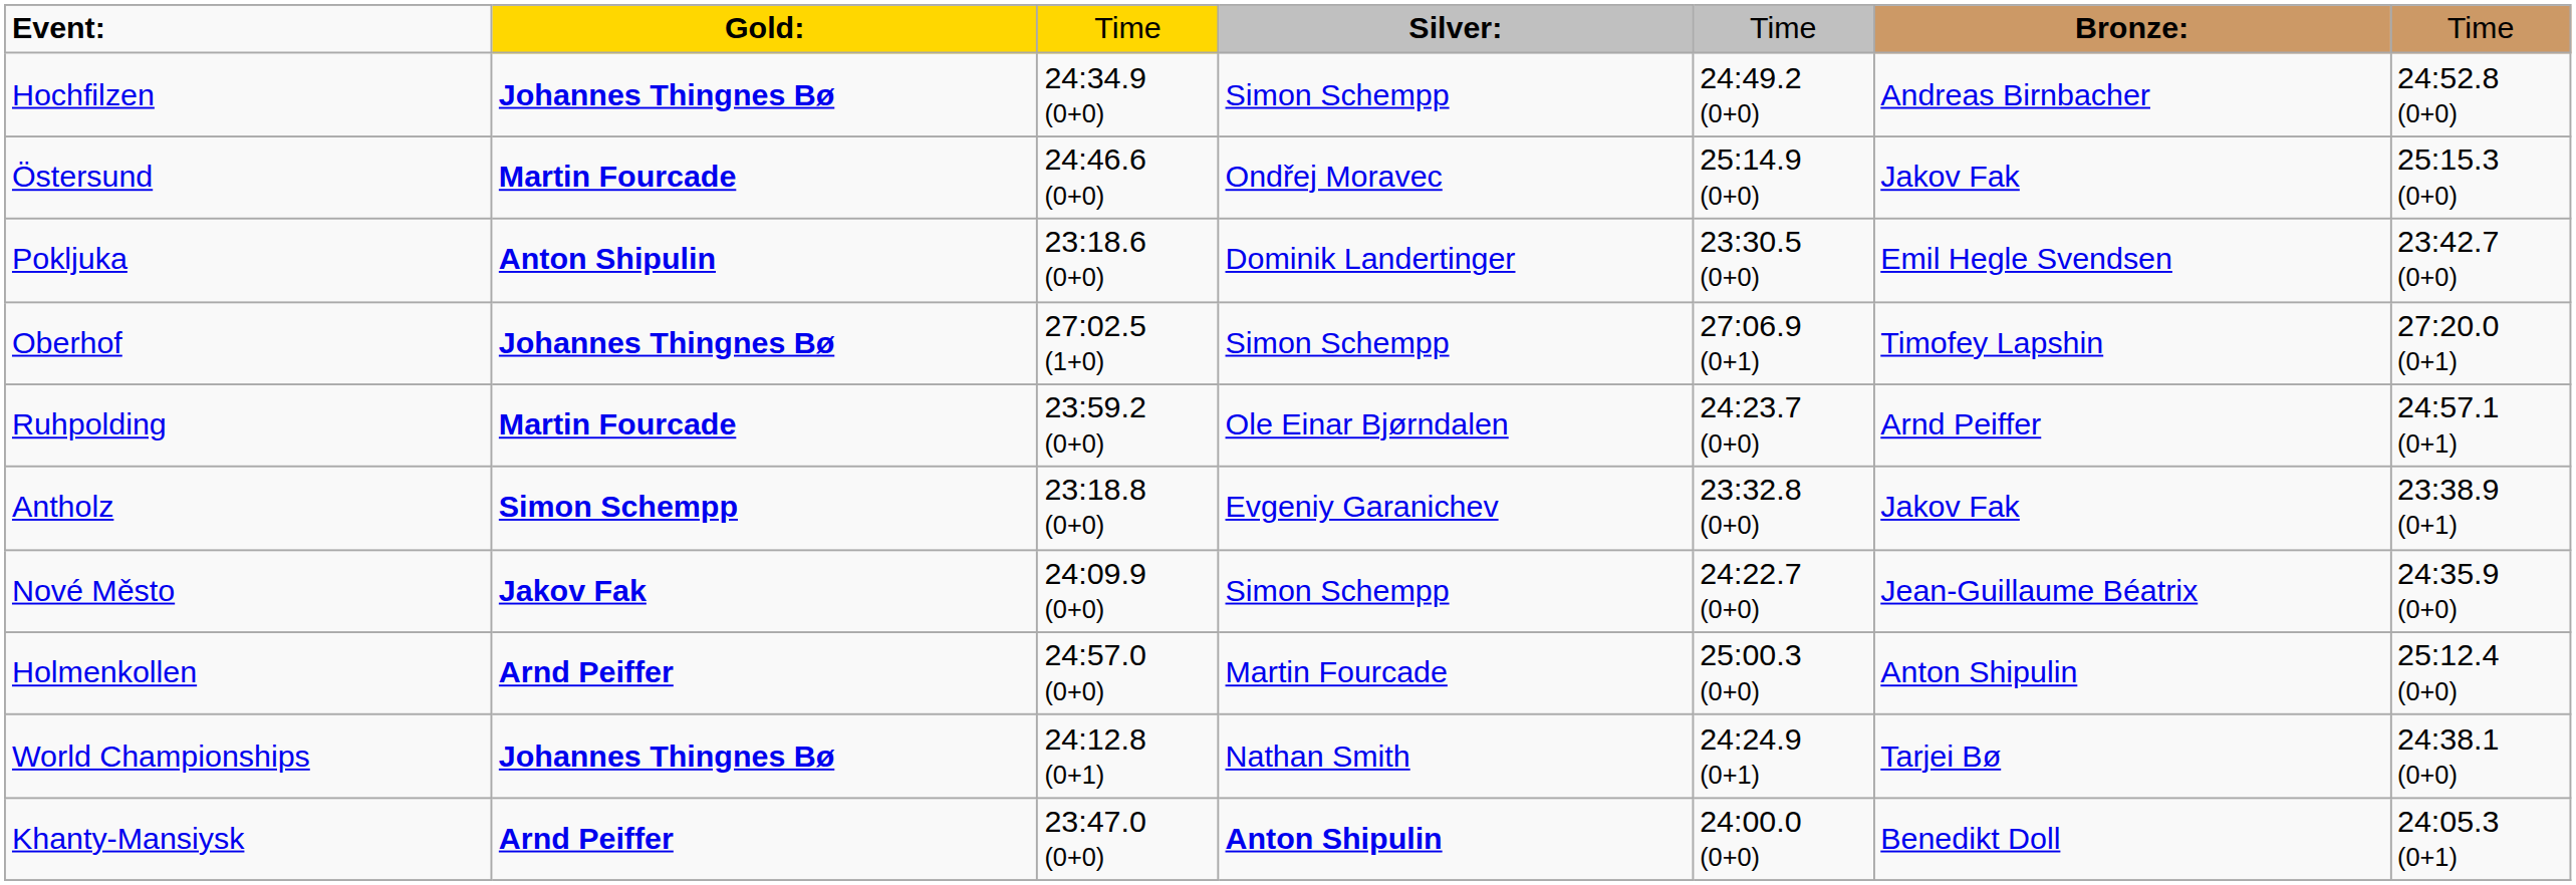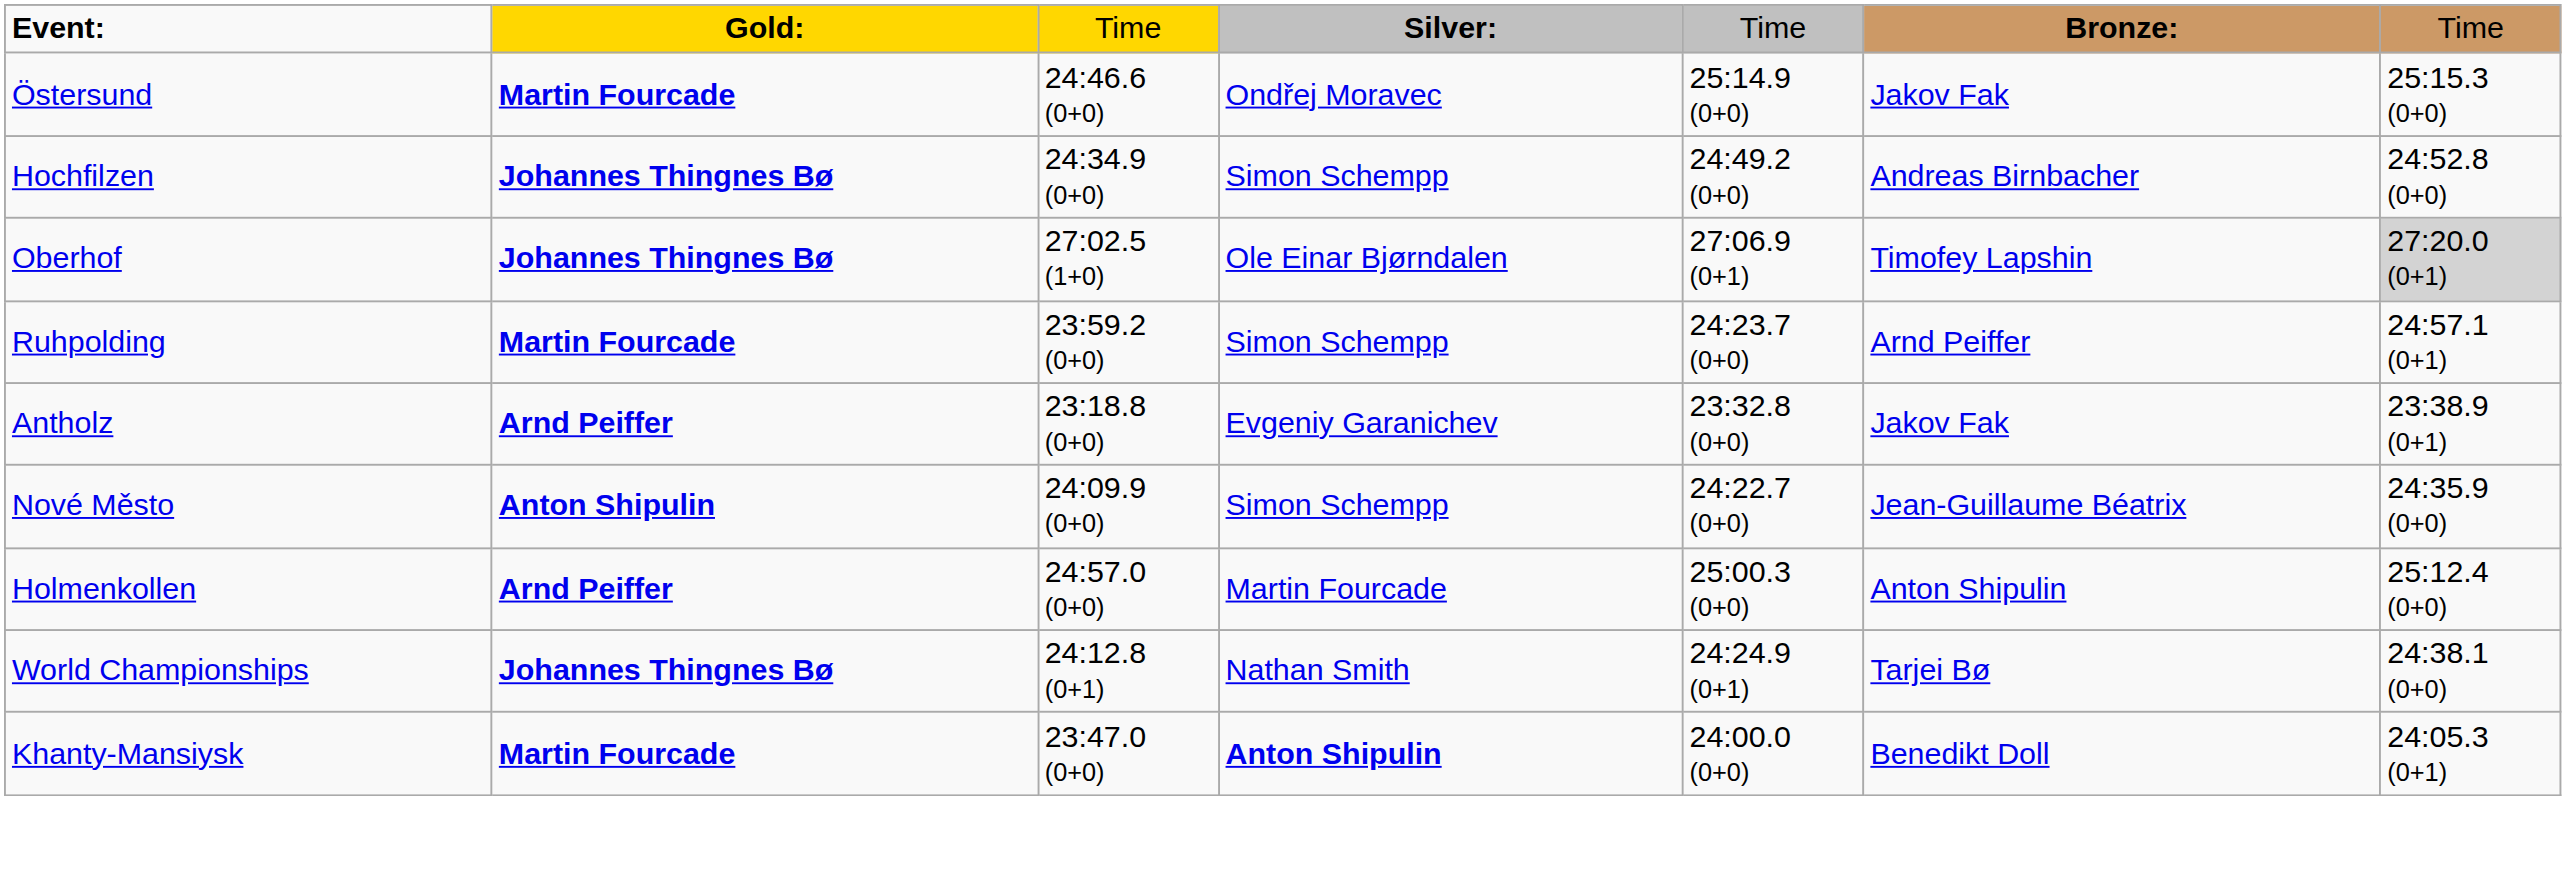 <table class="wikitable" width=85%>
 <tr>
 <td><strong>Event:</strong></td>
 <td style="text-align:center;background-color:gold;"><strong>Gold:</strong></td>
 <td style="text-align:center;background-color:gold;">Time</td>
 <td style="text-align:center;background-color:silver;"><strong>Silver:</strong></td>
 <td style="text-align:center;background-color:silver;">Time</td>
 <td style="text-align:center;background-color:#CC9966;"><strong>Bronze:</strong></td>
 <td style="text-align:center;background-color:#CC9966;">Time</td>
 </tr>
 <tr>
+<td><a href='#'>Östersund</a><br></td>
+<td><strong><a href='#'>Martin Fourcade</a></strong><br><small></small></td>
+<td>24:46.6<br><small>(0+0)</small></td>
+<td><a href='#'>Ondřej Moravec</a><br><small></small></td>
+<td>25:14.9<br><small>(0+0)</small></td>
+<td><a href='#'>Jakov Fak</a><br><small></small></td>
+<td>25:15.3<br><small>(0+0)</small></td>
+</tr>
+<tr>
 <td><a href='#'>Hochfilzen</a><br></td>
 <td><strong><a href='#'>Johannes Thingnes Bø</a></strong><br><small></small></td>
 <td>24:34.9<br><small>(0+0)</small></td>
 <td><a href='#'>Simon Schempp</a><br><small></small></td>
 <td>24:49.2<br><small>(0+0)</small></td>
 <td><a href='#'>Andreas Birnbacher</a><br><small></small></td>
 <td>24:52.8<br><small>(0+0)</small></td>
 </tr>
 <tr>
-<td><a href='#'>Östersund</a><br></td>
-<td><strong><a href='#'>Martin Fourcade</a></strong><br><small></small></td>
-<td>24:46.6<br><small>(0+0)</small></td>
-<td><a href='#'>Ondřej Moravec</a><br><small></small></td>
-<td>25:14.9<br><small>(0+0)</small></td>
-<td><a href='#'>Jakov Fak</a><br><small></small></td>
-<td>25:15.3<br><small>(0+0)</small></td>
-</tr>
-<tr>
-<td><a href='#'>Pokljuka</a><br></td>
-<td><strong><a href='#'>Anton Shipulin</a></strong><br><small></small></td>
-<td>23:18.6<br><small>(0+0)</small></td>
-<td><a href='#'>Dominik Landertinger</a><br><small></small></td>
-<td>23:30.5<br><small>(0+0)</small></td>
-<td><a href='#'>Emil Hegle Svendsen</a><br><small></small></td>
-<td>23:42.7<br><small>(0+0)</small></td>
-</tr>
-<tr>
 <td><a href='#'>Oberhof</a><br></td>
 <td><strong><a href='#'>Johannes Thingnes Bø</a></strong><br><small></small></td>
 <td>27:02.5<br><small>(1+0)</small></td>
-<td><a href='#'>Simon Schempp</a><br><small></small></td>
+<td><a href='#'>Ole Einar Bjørndalen</a><br><small></small></td>
 <td>27:06.9<br><small>(0+1)</small></td>
 <td><a href='#'>Timofey Lapshin</a><br><small></small></td>
-<td>27:20.0<br><small>(0+1)</small></td>
+<td style="background: lightgrey;">27:20.0<br><small>(0+1)</small></td>
 </tr>
 <tr>
 <td><a href='#'>Ruhpolding</a><br></td>
 <td><strong><a href='#'>Martin Fourcade</a></strong><br><small></small></td>
 <td>23:59.2<br><small>(0+0)</small></td>
-<td><a href='#'>Ole Einar Bjørndalen</a><br><small></small></td>
+<td><a href='#'>Simon Schempp</a><br><small></small></td>
 <td>24:23.7<br><small>(0+0)</small></td>
 <td><a href='#'>Arnd Peiffer</a><br><small></small></td>
 <td>24:57.1<br><small>(0+1)</small></td>
 </tr>
 <tr>
 <td><a href='#'>Antholz</a><br></td>
-<td><strong><a href='#'>Simon Schempp</a></strong><br><small></small></td>
+<td><strong><a href='#'>Arnd Peiffer</a></strong><br><small></small></td>
 <td>23:18.8<br><small>(0+0)</small></td>
 <td><a href='#'>Evgeniy Garanichev</a><br><small></small></td>
 <td>23:32.8<br><small>(0+0)</small></td>
 <td><a href='#'>Jakov Fak</a><br><small></small></td>
 <td>23:38.9<br><small>(0+1)</small></td>
 </tr>
 <tr>
 <td><a href='#'>Nové Město</a><br></td>
-<td><strong><a href='#'>Jakov Fak</a></strong><br><small></small></td>
+<td><strong><a href='#'>Anton Shipulin</a></strong><br><small></small></td>
 <td>24:09.9<br><small>(0+0)</small></td>
 <td><a href='#'>Simon Schempp</a><br><small></small></td>
 <td>24:22.7<br><small>(0+0)</small></td>
 <td><a href='#'>Jean-Guillaume Béatrix</a><br><small></small></td>
 <td>24:35.9<br><small>(0+0)</small></td>
 </tr>
 <tr>
 <td><a href='#'>Holmenkollen</a><br></td>
 <td><strong><a href='#'>Arnd Peiffer</a></strong><br><small></small></td>
 <td>24:57.0<br><small>(0+0)</small></td>
 <td><a href='#'>Martin Fourcade</a><br><small></small></td>
 <td>25:00.3<br><small>(0+0)</small></td>
 <td><a href='#'>Anton Shipulin</a><br><small></small></td>
 <td>25:12.4<br><small>(0+0)</small></td>
 </tr>
 <tr>
 <td><a href='#'>World Championships</a><br></td>
 <td><strong><a href='#'>Johannes Thingnes Bø</a></strong><br><small></small></td>
 <td>24:12.8<br><small>(0+1)</small></td>
 <td><a href='#'>Nathan Smith</a><br><small></small></td>
 <td>24:24.9<br><small>(0+1)</small></td>
 <td><a href='#'>Tarjei Bø</a><br><small></small></td>
 <td>24:38.1<br><small>(0+0)</small></td>
 </tr>
 <tr>
 <td><a href='#'>Khanty-Mansiysk</a><br></td>
-<td><strong><a href='#'>Arnd Peiffer</a></strong><br><small></small></td>
+<td><strong><a href='#'>Martin Fourcade</a></strong><br><small></small></td>
 <td>23:47.0<br><small>(0+0)</small></td>
 <td><strong><a href='#'>Anton Shipulin</a><br><small></small></strong></td>
 <td>24:00.0<br><small>(0+0)</small></td>
 <td><a href='#'>Benedikt Doll</a><br><small></small></td>
 <td>24:05.3<br><small>(0+1)</small></td>
 </tr>
 </table>
